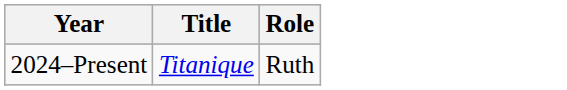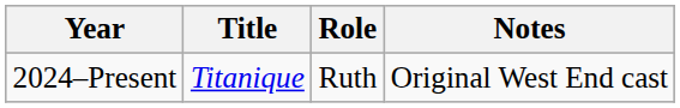 <table class="wikitable">
 <tr>
 <th>Year</th>
 <th>Title</th>
 <th>Role</th>
+<th>Notes</th>
 </tr>
 <tr>
 <td>2024–Present</td>
 <td><em><a href='#'>Titanique</a></em></td>
 <td>Ruth</td>
+<td>Original West End cast</td>
 </tr>
 </table>
